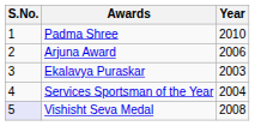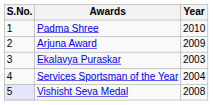 <table class="wikitable">
 <tr>
 <th>S.No.</th>
 <th>Awards</th>
 <th>Year</th>
 </tr>
 <tr>
 <td>1</td>
 <td><a href='#'>Padma Shree</a></td>
 <td>2010</td>
 </tr>
 <tr>
 <td>2</td>
 <td><a href='#'>Arjuna Award</a></td>
-<td>2006</td>
+<td>2009</td>
 </tr>
 <tr>
 <td>3</td>
 <td><a href='#'>Ekalavya Puraskar</a></td>
 <td>2003</td>
 </tr>
 <tr>
 <td>4</td>
 <td><a href='#'>Services Sportsman of the Year</a></td>
 <td>2004</td>
 </tr>
 <tr>
 <td style="background: lavender;">5</td>
 <td><a href='#'>Vishisht Seva Medal</a></td>
 <td>2008</td>
 </tr>
 </table>
